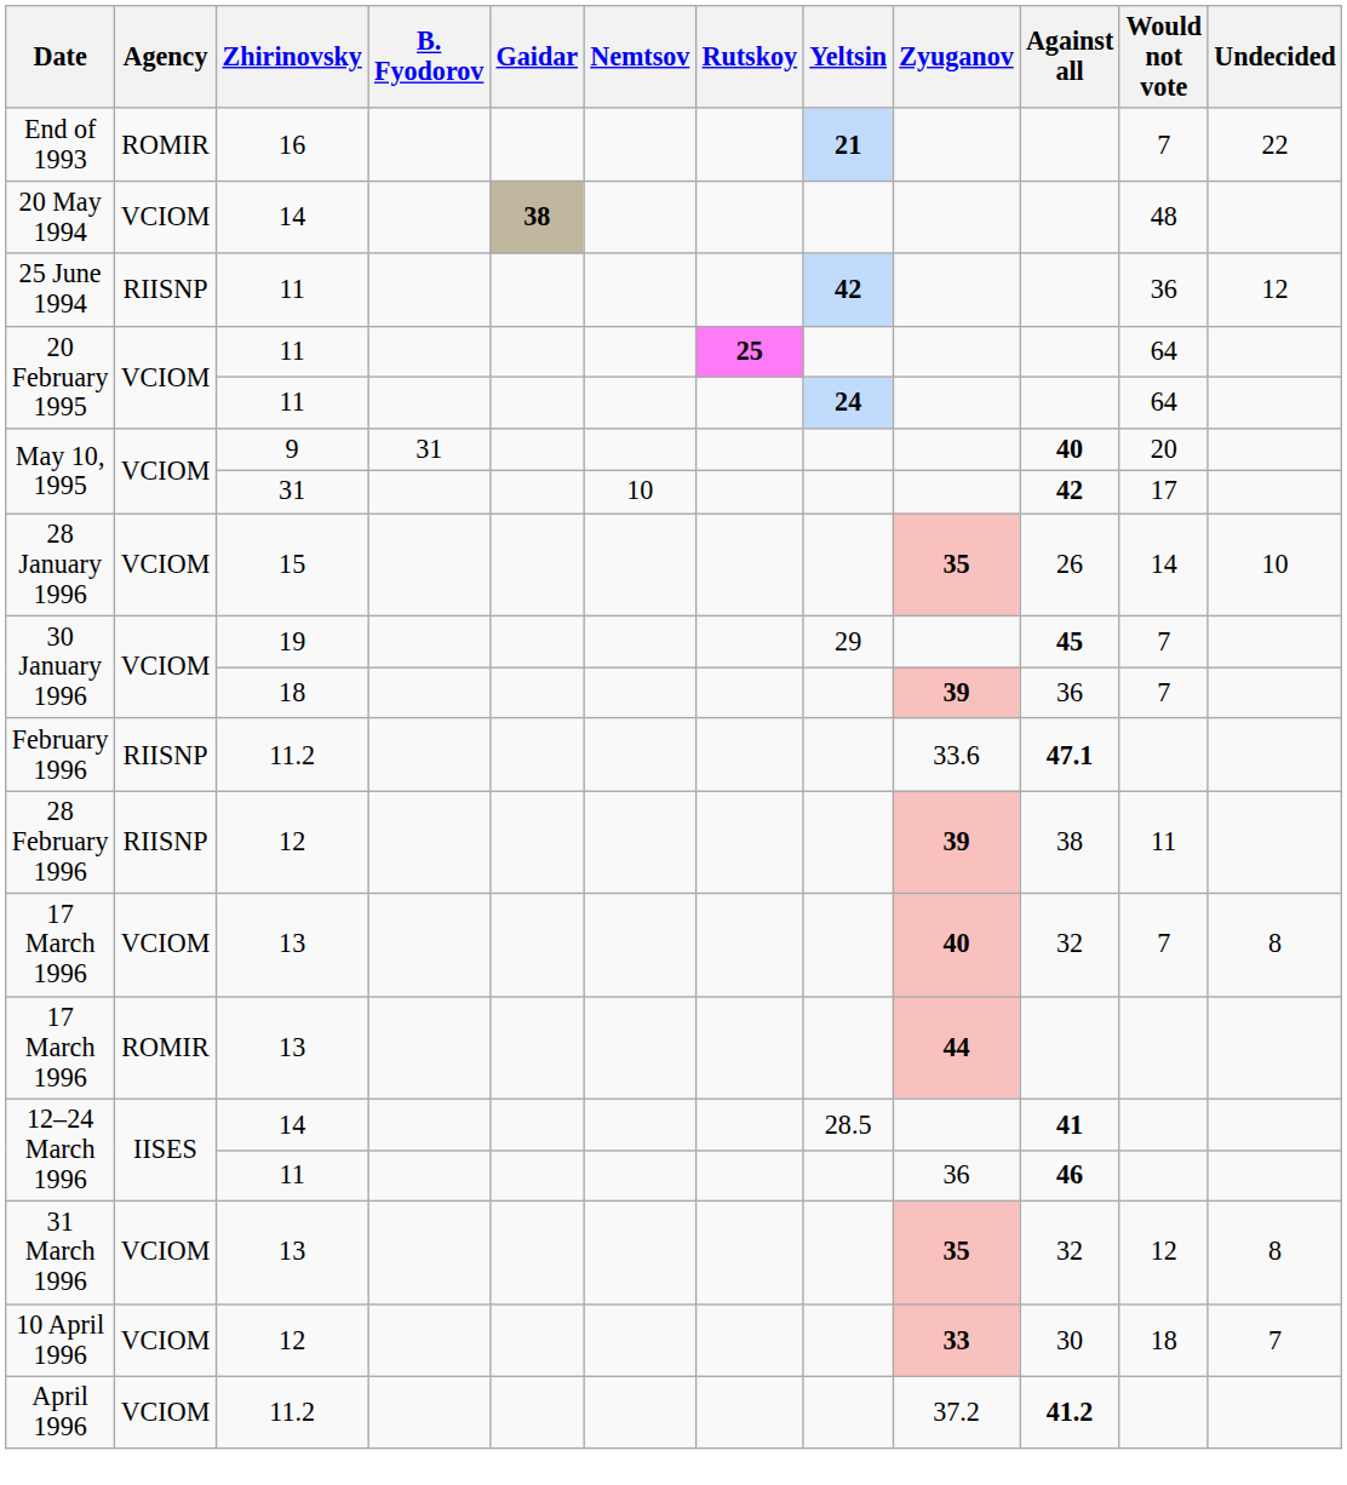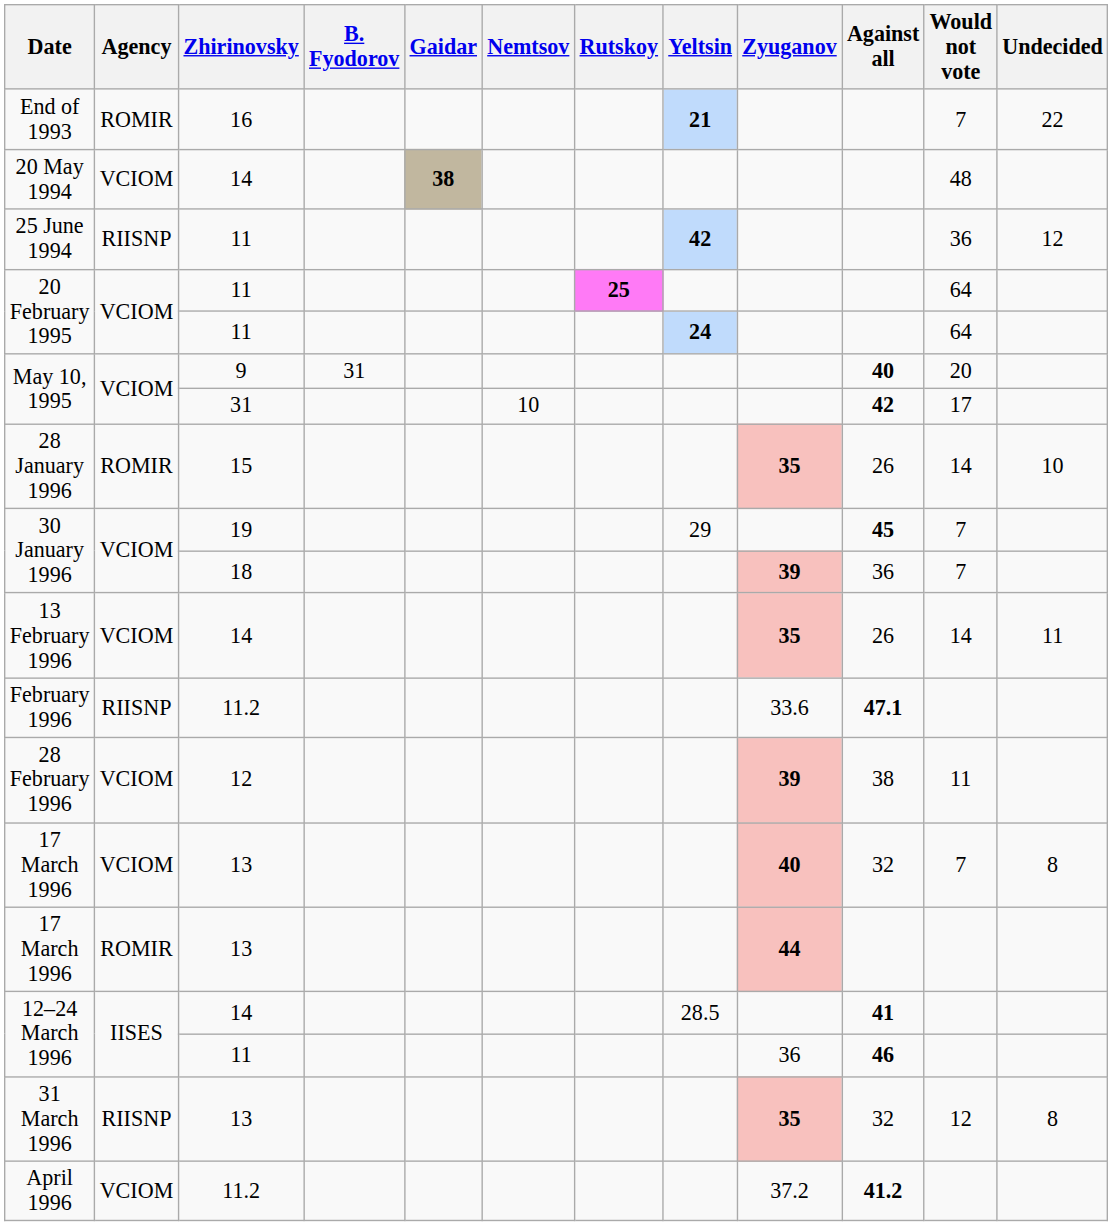 <table class=wikitable style=text-align:center>
 <tr>
 <th>Date</th>
 <th>Agency</th>
 <th><a href='#'>Zhirinovsky</a></th>
 <th><a href='#'>B. Fyodorov</a></th>
 <th><a href='#'>Gaidar</a></th>
 <th><a href='#'>Nemtsov</a></th>
 <th><a href='#'>Rutskoy</a></th>
 <th><a href='#'>Yeltsin</a></th>
 <th><a href='#'>Zyuganov</a></th>
 <th>Against all</th>
 <th>Would not vote</th>
 <th>Undecided</th>
 </tr>
 <tr>
 <td>End of 1993</td>
 <td>ROMIR</td>
 <td>16</td>
 <td></td>
 <td></td>
 <td></td>
 <td></td>
 <td style="background:#C0DBFC"><strong>21</strong></td>
 <td></td>
 <td></td>
 <td>7</td>
 <td>22</td>
 </tr>
 <tr>
 <td>20 May 1994</td>
 <td>VCIOM</td>
 <td>14</td>
 <td></td>
 <td style="background:#c1b79f"><strong>38</strong></td>
 <td></td>
 <td></td>
 <td></td>
 <td></td>
 <td></td>
 <td>48</td>
 <td></td>
 </tr>
 <tr>
 <td>25 June 1994 </td>
 <td>RIISNP</td>
 <td>11</td>
 <td></td>
 <td></td>
 <td></td>
 <td></td>
 <td style="background:#C0DBFC"><strong>42</strong></td>
 <td></td>
 <td></td>
 <td>36</td>
 <td>12</td>
 </tr>
 <tr>
 <td rowspan=2>20 February 1995</td>
 <td rowspan=2>VCIOM</td>
 <td>11</td>
 <td></td>
 <td></td>
 <td></td>
 <td style="background:#ff7af6"><strong>25</strong></td>
 <td></td>
 <td></td>
 <td></td>
 <td>64</td>
 <td></td>
 </tr>
 <tr>
 <td>11</td>
 <td></td>
 <td></td>
 <td></td>
 <td></td>
 <td style="background:#C0DBFC"><strong>24</strong></td>
 <td></td>
 <td></td>
 <td>64</td>
 <td></td>
 </tr>
 <tr>
 <td rowspan=2>May 10, 1995</td>
 <td rowspan=2>VCIOM</td>
 <td>9</td>
 <td>31</td>
 <td></td>
 <td></td>
 <td></td>
 <td></td>
 <td></td>
 <td><strong>40</strong></td>
 <td>20</td>
 <td></td>
 </tr>
 <tr>
 <td>31</td>
 <td></td>
 <td></td>
 <td>10</td>
 <td></td>
 <td></td>
 <td></td>
 <td><strong>42</strong></td>
 <td>17</td>
 <td></td>
 </tr>
 <tr>
 <td>28 January 1996</td>
-<td>VCIOM</td>
+<td>ROMIR</td>
 <td>15</td>
 <td></td>
 <td></td>
 <td></td>
 <td></td>
 <td></td>
 <td style="background:#F8C1BE"><strong>35</strong></td>
 <td>26</td>
 <td>14</td>
 <td>10</td>
 </tr>
 <tr>
 <td rowspan=2>30 January 1996</td>
 <td rowspan=2>VCIOM</td>
 <td>19</td>
 <td></td>
 <td></td>
 <td></td>
 <td></td>
 <td>29</td>
 <td></td>
 <td><strong>45</strong></td>
 <td>7</td>
 <td></td>
 </tr>
 <tr>
 <td>18</td>
 <td></td>
 <td></td>
 <td></td>
 <td></td>
 <td></td>
 <td style="background:#F8C1BE"><strong>39</strong></td>
 <td>36</td>
 <td>7</td>
 <td></td>
 </tr>
 <tr>
+<td>13 February 1996</td>
+<td>VCIOM</td>
+<td>14</td>
+<td></td>
+<td></td>
+<td></td>
+<td></td>
+<td></td>
+<td style="background:#F8C1BE"><strong>35</strong></td>
+<td>26</td>
+<td>14</td>
+<td>11</td>
+</tr>
+<tr>
 <td>February 1996</td>
 <td>RIISNP</td>
 <td>11.2</td>
 <td></td>
 <td></td>
 <td></td>
 <td></td>
 <td></td>
 <td>33.6</td>
 <td><strong>47.1</strong></td>
 <td></td>
 <td></td>
 </tr>
 <tr>
 <td>28 February 1996</td>
-<td>RIISNP</td>
+<td>VCIOM</td>
 <td>12</td>
 <td></td>
 <td></td>
 <td></td>
 <td></td>
 <td></td>
 <td style="background:#F8C1BE"><strong>39</strong></td>
 <td>38</td>
 <td>11</td>
 <td></td>
 </tr>
 <tr>
 <td>17 March 1996</td>
 <td>VCIOM</td>
 <td>13</td>
 <td></td>
 <td></td>
 <td></td>
 <td></td>
 <td></td>
 <td style="background:#F8C1BE"><strong>40</strong></td>
 <td>32</td>
 <td>7</td>
 <td>8</td>
 </tr>
 <tr>
 <td>17 March 1996</td>
 <td>ROMIR</td>
 <td>13</td>
 <td></td>
 <td></td>
 <td></td>
 <td></td>
 <td></td>
 <td style="background:#F8C1BE"><strong>44</strong></td>
 <td></td>
 <td></td>
 <td></td>
 </tr>
 <tr>
 <td rowspan=2>12–24 March 1996</td>
 <td rowspan=2>IISES</td>
 <td>14</td>
 <td></td>
 <td></td>
 <td></td>
 <td></td>
 <td>28.5</td>
 <td></td>
 <td><strong>41</strong></td>
 <td></td>
 <td></td>
 </tr>
 <tr>
 <td>11</td>
 <td></td>
 <td></td>
 <td></td>
 <td></td>
 <td></td>
 <td>36</td>
 <td><strong>46</strong></td>
 <td></td>
 <td></td>
 </tr>
 <tr>
 <td>31 March 1996</td>
-<td>VCIOM</td>
+<td>RIISNP</td>
 <td>13</td>
 <td></td>
 <td></td>
 <td></td>
 <td></td>
 <td></td>
 <td style="background:#F8C1BE"><strong>35</strong></td>
 <td>32</td>
 <td>12</td>
 <td>8</td>
-</tr>
-<tr>
-<td>10 April 1996</td>
-<td>VCIOM</td>
-<td>12</td>
-<td></td>
-<td></td>
-<td></td>
-<td></td>
-<td></td>
-<td style="background:#F8C1BE"><strong>33</strong></td>
-<td>30</td>
-<td>18</td>
-<td>7</td>
 </tr>
 <tr>
 <td>April 1996</td>
 <td>VCIOM</td>
 <td>11.2</td>
 <td></td>
 <td></td>
 <td></td>
 <td></td>
 <td></td>
 <td>37.2</td>
 <td><strong>41.2</strong></td>
 <td></td>
 <td></td>
 </tr>
 </table>
